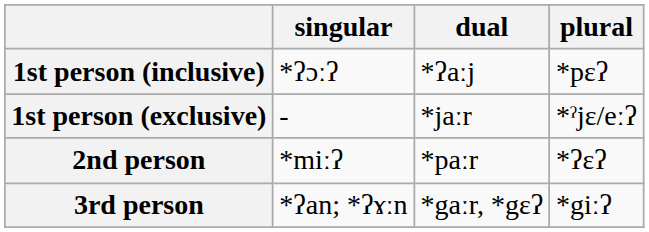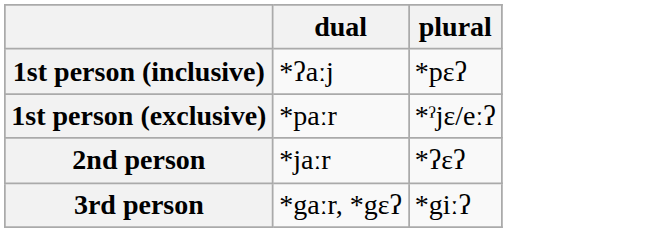 <table class="wikitable">
 <tr>
 <th></th>
-<th>singular</th>
 <th>dual</th>
 <th>plural</th>
 </tr>
 <tr>
 <th>1st person (inclusive)</th>
-<td>*ʔɔːʔ</td>
 <td>*ʔaːj</td>
 <td>*pɛʔ</td>
 </tr>
 <tr>
 <th>1st person (exclusive)</th>
-<td>-</td>
-<td>*jaːr</td>
+<td>*paːr</td>
 <td>*ˀjɛ/eːʔ</td>
 </tr>
 <tr>
 <th>2nd person</th>
-<td>*miːʔ</td>
-<td>*paːr</td>
+<td>*jaːr</td>
 <td>*ʔɛʔ</td>
 </tr>
 <tr>
 <th>3rd person</th>
-<td>*ʔan; *ʔɤːn</td>
 <td>*gaːr, *gɛʔ</td>
 <td>*giːʔ</td>
 </tr>
 </table>
